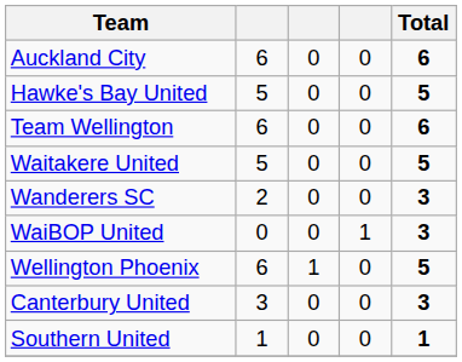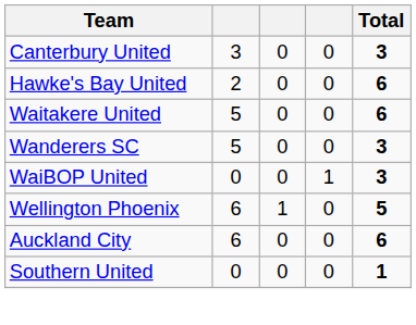 <table class="wikitable sortable" style="text-align:center;">
 <tr>
 <th width=160>Team</th>
 <th width=30></th>
 <th width=30></th>
 <th width=30></th>
 <th width=40>Total</th>
 </tr>
 <tr>
-<td align=left> <a href='#'>Auckland City</a></td>
-<td>6</td>
+<td align=left> <a href='#'>Canterbury United</a></td>
+<td>3</td>
 <td>0</td>
 <td>0</td>
-<td><strong>6</strong></td>
+<td><strong>3</strong></td>
 </tr>
 <tr>
 <td align=left> <a href='#'>Hawke's Bay United</a></td>
-<td>5</td>
-<td>0</td>
-<td>0</td>
-<td><strong>5</strong></td>
-</tr>
-<tr>
-<td align=left> <a href='#'>Team Wellington</a></td>
-<td>6</td>
+<td>2</td>
 <td>0</td>
 <td>0</td>
 <td><strong>6</strong></td>
 </tr>
 <tr>
 <td align=left> <a href='#'>Waitakere United</a></td>
 <td>5</td>
 <td>0</td>
 <td>0</td>
-<td><strong>5</strong></td>
+<td><strong>6</strong></td>
 </tr>
 <tr>
 <td align=left> <a href='#'>Wanderers SC</a></td>
-<td>2</td>
+<td>5</td>
 <td>0</td>
 <td>0</td>
 <td><strong>3</strong></td>
 </tr>
 <tr>
 <td align=left> <a href='#'>WaiBOP United</a></td>
 <td>0</td>
 <td>0</td>
 <td>1</td>
 <td><strong>3</strong></td>
 </tr>
 <tr>
 <td align=left> <a href='#'>Wellington Phoenix</a></td>
 <td>6</td>
 <td>1</td>
 <td>0</td>
 <td><strong>5</strong></td>
 </tr>
 <tr>
-<td align=left> <a href='#'>Canterbury United</a></td>
-<td>3</td>
+<td align=left> <a href='#'>Auckland City</a></td>
+<td>6</td>
 <td>0</td>
 <td>0</td>
-<td><strong>3</strong></td>
+<td><strong>6</strong></td>
 </tr>
 <tr>
 <td align=left> <a href='#'>Southern United</a></td>
-<td>1</td>
+<td>0</td>
 <td>0</td>
 <td>0</td>
 <td><strong>1</strong></td>
 </tr>
 <tr>
 </tr>
 </table>
